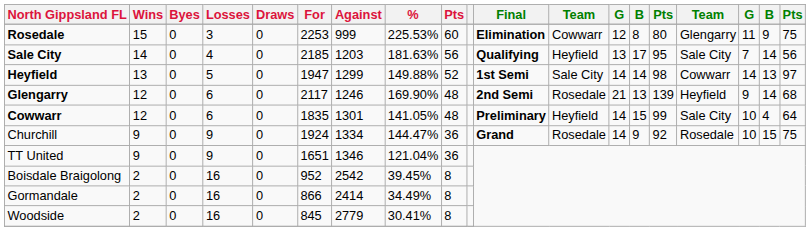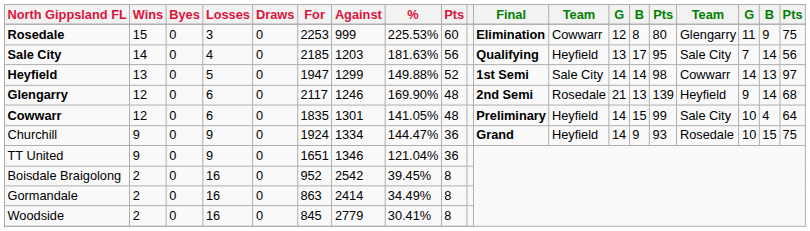 <table style="font-size: 85%; text-align: left;" class="wikitable">
 <tr>
 <th style="color:crimson">North Gippsland FL</th>
 <th style="color:crimson">Wins</th>
 <th style="color:crimson">Byes</th>
 <th style="color:crimson">Losses</th>
 <th style="color:crimson">Draws</th>
 <th style="color:crimson">For</th>
 <th style="color:crimson">Against</th>
 <th style="color:crimson">%</th>
 <th style="color:crimson">Pts</th>
 <th></th>
 <th style="color:green">Final</th>
 <th style="color:green">Team</th>
 <th style="color:green">G</th>
 <th style="color:green">B</th>
 <th style="color:green">Pts</th>
 <th style="color:green">Team</th>
 <th style="color:green">G</th>
 <th style="color:green">B</th>
 <th style="color:green">Pts</th>
 </tr>
 <tr>
 </tr>
 <tr>
 </tr>
 <tr>
 <td><strong>	Rosedale	</strong></td>
 <td>15</td>
 <td>0</td>
 <td>3</td>
 <td>0</td>
 <td>2253</td>
 <td>999</td>
 <td>225.53%</td>
 <td>60</td>
 <td></td>
 <td><strong>Elimination</strong></td>
 <td>Cowwarr</td>
 <td>12</td>
 <td>8</td>
 <td>80</td>
 <td>Glengarry</td>
 <td>11</td>
 <td>9</td>
 <td>75</td>
 </tr>
 <tr>
 <td><strong>	Sale City	</strong></td>
 <td>14</td>
 <td>0</td>
 <td>4</td>
 <td>0</td>
 <td>2185</td>
 <td>1203</td>
 <td>181.63%</td>
 <td>56</td>
 <td></td>
 <td><strong>Qualifying</strong></td>
 <td>Heyfield</td>
 <td>13</td>
 <td>17</td>
 <td>95</td>
 <td>Sale City</td>
 <td>7</td>
 <td>14</td>
 <td>56</td>
 </tr>
 <tr>
 <td><strong>	Heyfield	</strong></td>
 <td>13</td>
 <td>0</td>
 <td>5</td>
 <td>0</td>
 <td>1947</td>
 <td>1299</td>
 <td>149.88%</td>
 <td>52</td>
 <td></td>
 <td><strong>1st Semi</strong></td>
 <td>Sale City</td>
 <td>14</td>
 <td>14</td>
 <td>98</td>
 <td>Cowwarr</td>
 <td>14</td>
 <td>13</td>
 <td>97</td>
 </tr>
 <tr>
 <td><strong>	Glengarry	</strong></td>
 <td>12</td>
 <td>0</td>
 <td>6</td>
 <td>0</td>
 <td>2117</td>
 <td>1246</td>
 <td>169.90%</td>
 <td>48</td>
 <td></td>
 <td><strong>2nd Semi</strong></td>
 <td>Rosedale</td>
 <td>21</td>
 <td>13</td>
 <td>139</td>
 <td>Heyfield</td>
 <td>9</td>
 <td>14</td>
 <td>68</td>
 </tr>
 <tr>
 <td><strong>	Cowwarr	</strong></td>
 <td>12</td>
 <td>0</td>
 <td>6</td>
 <td>0</td>
 <td>1835</td>
 <td>1301</td>
 <td>141.05%</td>
 <td>48</td>
 <td></td>
 <td><strong>Preliminary</strong></td>
 <td>Heyfield</td>
 <td>14</td>
 <td>15</td>
 <td>99</td>
 <td>Sale City</td>
 <td>10</td>
 <td>4</td>
 <td>64</td>
 </tr>
 <tr>
 <td>Churchill</td>
 <td>9</td>
 <td>0</td>
 <td>9</td>
 <td>0</td>
 <td>1924</td>
 <td>1334</td>
 <td>144.47%</td>
 <td>36</td>
 <td></td>
 <td><strong>Grand</strong></td>
-<td>Rosedale</td>
+<td>Heyfield</td>
 <td>14</td>
 <td>9</td>
-<td>92</td>
+<td>93</td>
 <td>Rosedale</td>
 <td>10</td>
 <td>15</td>
 <td>75</td>
 </tr>
 <tr>
 <td>TT United</td>
 <td>9</td>
 <td>0</td>
 <td>9</td>
 <td>0</td>
 <td>1651</td>
 <td>1346</td>
 <td>121.04%</td>
 <td>36</td>
 <td></td>
 </tr>
 <tr>
 <td>Boisdale Braigolong</td>
 <td>2</td>
 <td>0</td>
 <td>16</td>
 <td>0</td>
 <td>952</td>
 <td>2542</td>
 <td>39.45%</td>
 <td>8</td>
 <td></td>
 </tr>
 <tr>
 <td>Gormandale</td>
 <td>2</td>
 <td>0</td>
 <td>16</td>
 <td>0</td>
-<td>866</td>
+<td>863</td>
 <td>2414</td>
 <td>34.49%</td>
 <td>8</td>
 <td></td>
 </tr>
 <tr>
 <td>Woodside</td>
 <td>2</td>
 <td>0</td>
 <td>16</td>
 <td>0</td>
 <td>845</td>
 <td>2779</td>
 <td>30.41%</td>
 <td>8</td>
 <td></td>
 </tr>
 <tr>
 </tr>
 </table>
